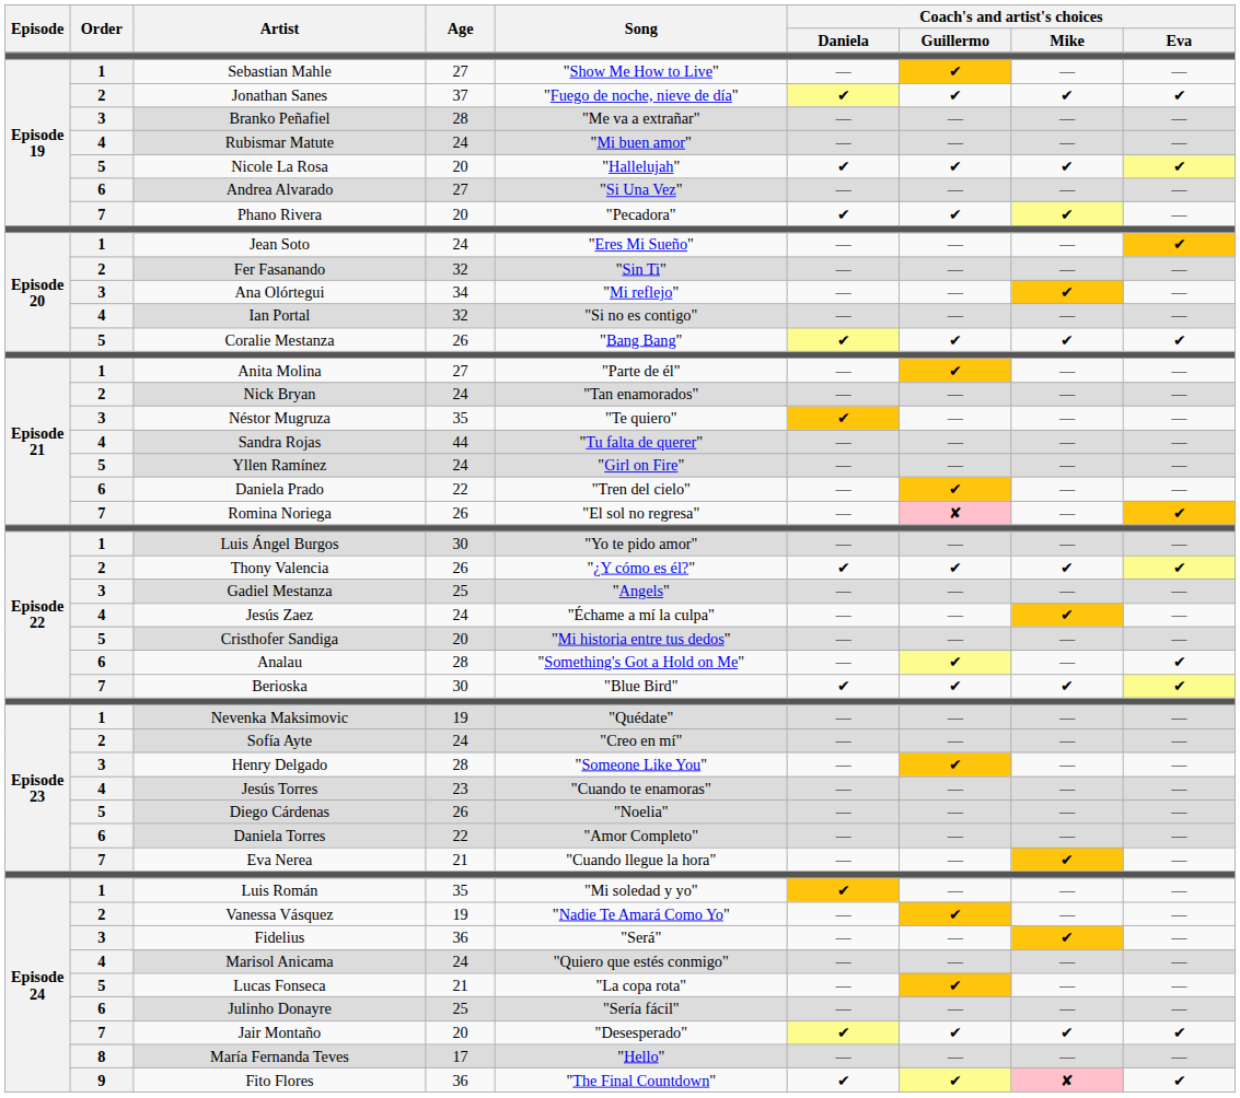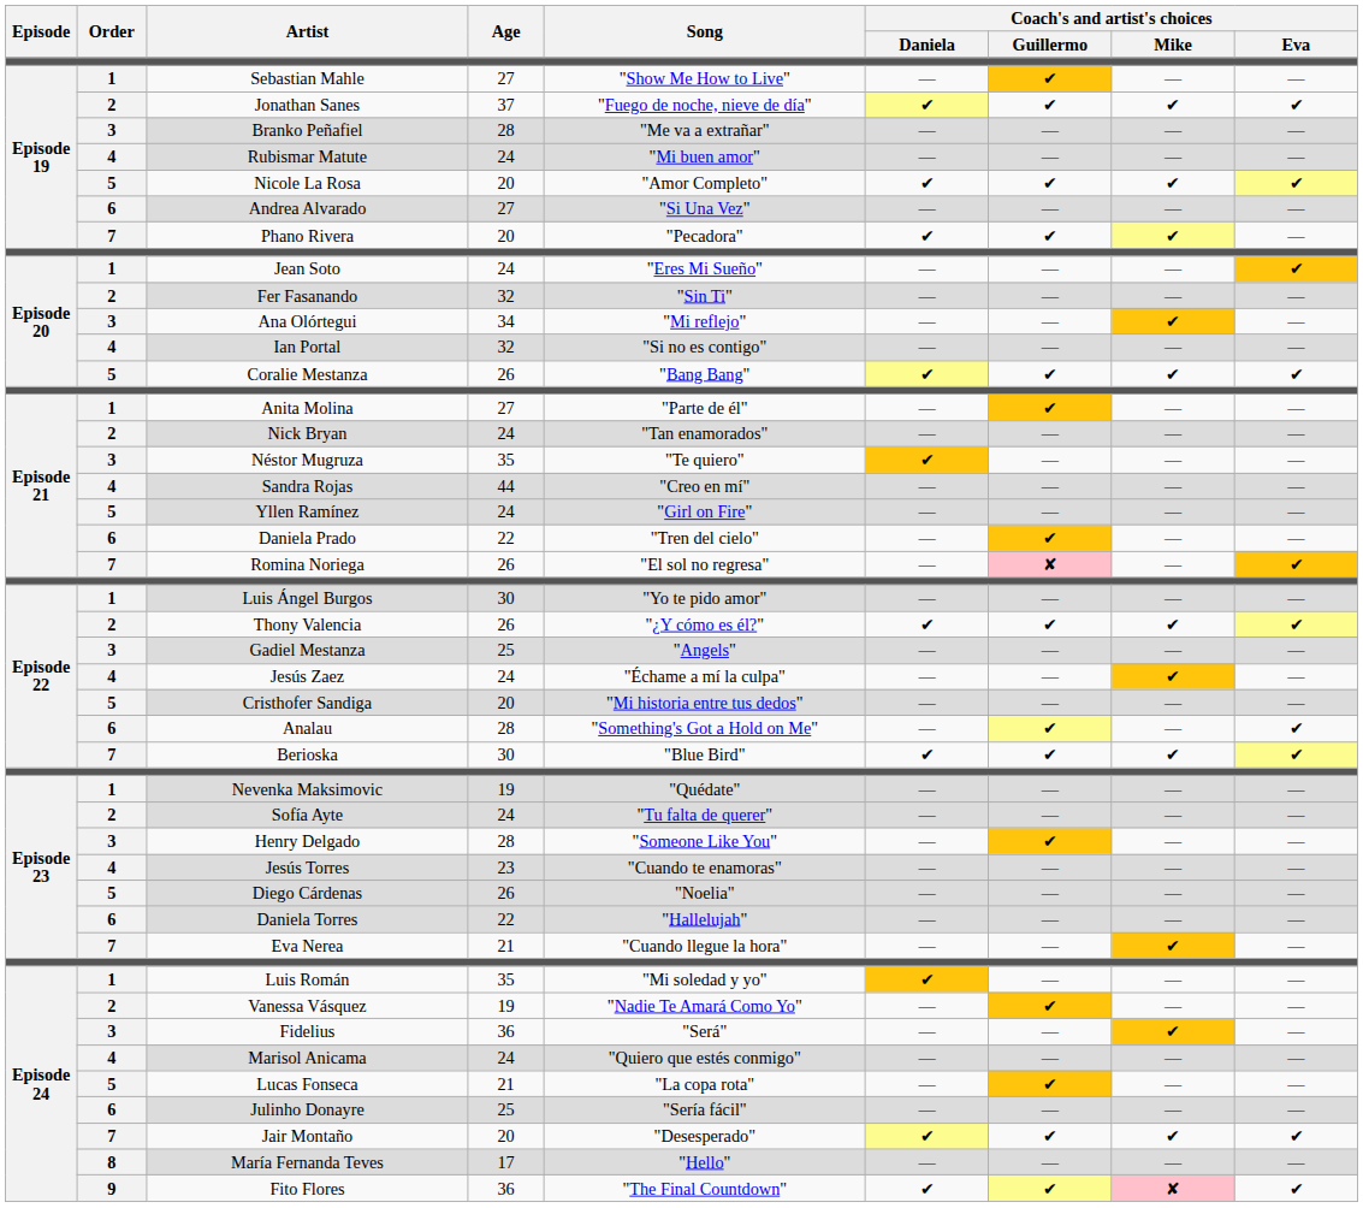 <table class="wikitable" style="text-align:center; line-height:17px; width:100%">
 <tr>
 <th rowspan="2" scope="col" style="width:01%">Episode</th>
 <th rowspan="2" scope="col" style="width:03%">Order</th>
 <th rowspan="2" scope="col" style="width:17%">Artist</th>
 <th rowspan="2" scope="col" style="width:04%">Age</th>
 <th rowspan="2" scope="col" style="width:17%">Song</th>
 <th colspan="4" scope="col" style="width:24%">Coach's and artist's choices</th>
 </tr>
 <tr>
 <th style="width:6.5%">Daniela</th>
 <th style="width:6.5%">Guillermo</th>
 <th style="width:6.5%">Mike</th>
 <th style="width:6.5%">Eva</th>
 </tr>
 <tr>
 <td colspan="12" style="background:#555"></td>
 </tr>
 <tr>
 <th scope="row" rowspan="7">Episode 19<br></th>
 <th>1</th>
 <td>Sebastian Mahle</td>
 <td>27</td>
 <td>"<a href='#'>Show Me How to Live</a>"</td>
 <td>—</td>
 <td style="background:#FFC40C">✔</td>
 <td>—</td>
 <td>—</td>
 </tr>
 <tr>
 <th>2</th>
 <td>Jonathan Sanes</td>
 <td>37</td>
 <td>"<a href='#'>Fuego de noche, nieve de día</a>"</td>
 <td style="background:#fdfc8f">✔</td>
 <td>✔</td>
 <td>✔</td>
 <td>✔</td>
 </tr>
 <tr style="background:#DCDCDC">
 <th>3</th>
 <td>Branko Peñafiel</td>
 <td>28</td>
 <td>"Me va a extrañar"</td>
 <td>—</td>
 <td>—</td>
 <td>—</td>
 <td>—</td>
 </tr>
 <tr style="background:#DCDCDC">
 <th>4</th>
 <td>Rubismar Matute</td>
 <td>24</td>
 <td>"<a href='#'>Mi buen amor</a>"</td>
 <td>—</td>
 <td>—</td>
 <td>—</td>
 <td>—</td>
 </tr>
 <tr>
 <th>5</th>
 <td>Nicole La Rosa</td>
 <td>20</td>
-<td>"<a href='#'>Hallelujah</a>"</td>
+<td>"Amor Completo"</td>
 <td>✔</td>
 <td>✔</td>
 <td>✔</td>
 <td style="background:#fdfc8f">✔</td>
 </tr>
 <tr style="background:#DCDCDC">
 <th>6</th>
 <td>Andrea Alvarado</td>
 <td>27</td>
 <td>"<a href='#'>Si Una Vez</a>"</td>
 <td>—</td>
 <td>—</td>
 <td>—</td>
 <td>—</td>
 </tr>
 <tr>
 <th>7</th>
 <td>Phano Rivera</td>
 <td>20</td>
 <td>"Pecadora"</td>
 <td>✔</td>
 <td>✔</td>
 <td style="background:#fdfc8f">✔</td>
 <td>—</td>
 </tr>
 <tr>
 <td colspan="12" style="background:#555"></td>
 </tr>
 <tr>
 <th scope="row" rowspan="5">Episode 20<br></th>
 <th>1</th>
 <td>Jean Soto</td>
 <td>24</td>
 <td>"<a href='#'>Eres Mi Sueño</a>"</td>
 <td>—</td>
 <td>—</td>
 <td>—</td>
 <td style="background:#FFC40C">✔</td>
 </tr>
 <tr style="background:#DCDCDC">
 <th>2</th>
 <td>Fer Fasanando</td>
 <td>32</td>
 <td>"<a href='#'>Sin Ti</a>"</td>
 <td>—</td>
 <td>—</td>
 <td>—</td>
 <td>—</td>
 </tr>
 <tr>
 <th>3</th>
 <td>Ana Olórtegui</td>
 <td>34</td>
 <td>"<a href='#'>Mi reflejo</a>"</td>
 <td>—</td>
 <td>—</td>
 <td style="background:#FFC40C">✔</td>
 <td>—</td>
 </tr>
 <tr style="background:#DCDCDC">
 <th>4</th>
 <td>Ian Portal</td>
 <td>32</td>
 <td>"Si no es contigo"</td>
 <td>—</td>
 <td>—</td>
 <td>—</td>
 <td>—</td>
 </tr>
 <tr>
 <th>5</th>
 <td>Coralie Mestanza</td>
 <td>26</td>
 <td>"<a href='#'>Bang Bang</a>"</td>
 <td style="background:#fdfc8f">✔</td>
 <td>✔</td>
 <td>✔</td>
 <td>✔</td>
 </tr>
 <tr>
 <td colspan="12" style="background:#555"></td>
 </tr>
 <tr>
 <th scope="row" rowspan="7">Episode 21<br></th>
 <th>1</th>
 <td>Anita Molina</td>
 <td>27</td>
 <td>"Parte de él"</td>
 <td>—</td>
 <td style="background:#FFC40C">✔</td>
 <td>—</td>
 <td>—</td>
 </tr>
 <tr style="background:#DCDCDC">
 <th>2</th>
 <td>Nick Bryan</td>
 <td>24</td>
 <td>"Tan enamorados"</td>
 <td>—</td>
 <td>—</td>
 <td>—</td>
 <td>—</td>
 </tr>
 <tr>
 <th>3</th>
 <td>Néstor Mugruza</td>
 <td>35</td>
 <td>"Te quiero"</td>
 <td style="background:#FFC40C">✔</td>
 <td>—</td>
 <td>—</td>
 <td>—</td>
 </tr>
 <tr style="background:#DCDCDC">
 <th>4</th>
 <td>Sandra Rojas</td>
 <td>44</td>
-<td>"<a href='#'>Tu falta de querer</a>"</td>
+<td>"Creo en mí"</td>
 <td>—</td>
 <td>—</td>
 <td>—</td>
 <td>—</td>
 </tr>
 <tr style="background:#DCDCDC">
 <th>5</th>
 <td>Yllen Ramínez</td>
 <td>24</td>
 <td>"<a href='#'>Girl on Fire</a>"</td>
 <td>—</td>
 <td>—</td>
 <td>—</td>
 <td>—</td>
 </tr>
 <tr>
 <th>6</th>
 <td>Daniela Prado</td>
 <td>22</td>
 <td>"Tren del cielo"</td>
 <td>—</td>
 <td style="background:#FFC40C">✔</td>
 <td>—</td>
 <td>—</td>
 </tr>
 <tr>
 <th>7</th>
 <td>Romina Noriega</td>
 <td>26</td>
 <td>"El sol no regresa"</td>
 <td>—</td>
 <td style="background:pink">✘</td>
 <td>—</td>
 <td style="background:#FFC40C">✔</td>
 </tr>
 <tr>
 <td colspan="12" style="background:#555"></td>
 </tr>
 <tr style="background:#DCDCDC">
 <th scope="row" rowspan="7">Episode 22<br></th>
 <th>1</th>
 <td>Luis Ángel Burgos</td>
 <td>30</td>
 <td>"Yo te pido amor"</td>
 <td>—</td>
 <td>—</td>
 <td>—</td>
 <td>—</td>
 </tr>
 <tr>
 <th>2</th>
 <td>Thony Valencia</td>
 <td>26</td>
 <td>"<a href='#'>¿Y cómo es él?</a>"</td>
 <td>✔</td>
 <td>✔</td>
 <td>✔</td>
 <td style="background:#fdfc8f">✔</td>
 </tr>
 <tr style="background:#DCDCDC">
 <th>3</th>
 <td>Gadiel Mestanza</td>
 <td>25</td>
 <td>"<a href='#'>Angels</a>"</td>
 <td>—</td>
 <td>—</td>
 <td>—</td>
 <td>—</td>
 </tr>
 <tr>
 <th>4</th>
 <td>Jesús Zaez</td>
 <td>24</td>
 <td>"Échame a mí la culpa"</td>
 <td>—</td>
 <td>—</td>
 <td style="background:#FFC40C">✔</td>
 <td>—</td>
 </tr>
 <tr style="background:#DCDCDC">
 <th>5</th>
 <td>Cristhofer Sandiga</td>
 <td>20</td>
 <td>"<a href='#'>Mi historia entre tus dedos</a>"</td>
 <td>—</td>
 <td>—</td>
 <td>—</td>
 <td>—</td>
 </tr>
 <tr>
 <th>6</th>
 <td>Analau</td>
 <td>28</td>
 <td>"<a href='#'>Something's Got a Hold on Me</a>"</td>
 <td>—</td>
 <td style="background:#fdfc8f">✔</td>
 <td>—</td>
 <td>✔</td>
 </tr>
 <tr>
 <th>7</th>
 <td>Berioska</td>
 <td>30</td>
 <td>"Blue Bird"</td>
 <td>✔</td>
 <td>✔</td>
 <td>✔</td>
 <td style="background:#fdfc8f">✔</td>
 </tr>
 <tr>
 <td colspan="12" style="background:#555"></td>
 </tr>
 <tr style="background:#DCDCDC">
 <th scope="row" rowspan="7">Episode 23<br></th>
 <th>1</th>
 <td>Nevenka Maksimovic</td>
 <td>19</td>
 <td>"Quédate"</td>
 <td>—</td>
 <td>—</td>
 <td>—</td>
 <td>—</td>
 </tr>
 <tr style="background:#DCDCDC">
 <th>2</th>
 <td>Sofía Ayte</td>
 <td>24</td>
-<td>"Creo en mí"</td>
+<td>"<a href='#'>Tu falta de querer</a>"</td>
 <td>—</td>
 <td>—</td>
 <td>—</td>
 <td>—</td>
 </tr>
 <tr>
 <th>3</th>
 <td>Henry Delgado</td>
 <td>28</td>
 <td>"<a href='#'>Someone Like You</a>"</td>
 <td>—</td>
 <td style="background:#FFC40C">✔</td>
 <td>—</td>
 <td>—</td>
 </tr>
 <tr style="background:#DCDCDC">
 <th>4</th>
 <td>Jesús Torres</td>
 <td>23</td>
 <td>"Cuando te enamoras"</td>
 <td>—</td>
 <td>—</td>
 <td>—</td>
 <td>—</td>
 </tr>
 <tr style="background:#DCDCDC">
 <th>5</th>
 <td>Diego Cárdenas</td>
 <td>26</td>
 <td>"Noelia"</td>
 <td>—</td>
 <td>—</td>
 <td>—</td>
 <td>—</td>
 </tr>
 <tr style="background:#DCDCDC">
 <th>6</th>
 <td>Daniela Torres</td>
 <td>22</td>
-<td>"Amor Completo"</td>
+<td>"<a href='#'>Hallelujah</a>"</td>
 <td>—</td>
 <td>—</td>
 <td>—</td>
 <td>—</td>
 </tr>
 <tr>
 <th>7</th>
 <td>Eva Nerea</td>
 <td>21</td>
 <td>"Cuando llegue la hora"</td>
 <td>—</td>
 <td>—</td>
 <td style="background:#FFC40C">✔</td>
 <td>—</td>
 </tr>
 <tr>
 <td colspan="10" style="background:#555"></td>
 </tr>
 <tr>
 <th scope="row" rowspan="9">Episode 24<br></th>
 <th>1</th>
 <td>Luis Román</td>
 <td>35</td>
 <td>"Mi soledad y yo"</td>
 <td style="background:#FFC40C">✔</td>
 <td>—</td>
 <td>—</td>
 <td>—</td>
 </tr>
 <tr>
 <th>2</th>
 <td>Vanessa Vásquez</td>
 <td>19</td>
 <td>"<a href='#'>Nadie Te Amará Como Yo</a>"</td>
 <td>—</td>
 <td style="background:#FFC40C">✔</td>
 <td>—</td>
 <td>—</td>
 </tr>
 <tr>
 <th>3</th>
 <td>Fidelius</td>
 <td>36</td>
 <td>"Será"</td>
 <td>—</td>
 <td>—</td>
 <td style="background:#FFC40C">✔</td>
 <td>—</td>
 </tr>
 <tr style="background:#DCDCDC">
 <th>4</th>
 <td>Marisol Anicama</td>
 <td>24</td>
 <td>"Quiero que estés conmigo"</td>
 <td>—</td>
 <td>—</td>
 <td>—</td>
 <td>—</td>
 </tr>
 <tr>
 <th>5</th>
 <td>Lucas Fonseca</td>
 <td>21</td>
 <td>"La copa rota"</td>
 <td>—</td>
 <td style="background:#FFC40C">✔</td>
 <td>—</td>
 <td>—</td>
 </tr>
 <tr style="background:#DCDCDC">
 <th>6</th>
 <td>Julinho Donayre</td>
 <td>25</td>
 <td>"Sería fácil"</td>
 <td>—</td>
 <td>—</td>
 <td>—</td>
 <td>—</td>
 </tr>
 <tr>
 <th>7</th>
 <td>Jair Montaño</td>
 <td>20</td>
 <td>"Desesperado"</td>
 <td style="background:#fdfc8f">✔</td>
 <td>✔</td>
 <td>✔</td>
 <td>✔</td>
 </tr>
 <tr style="background:#DCDCDC">
 <th>8</th>
 <td>María Fernanda Teves</td>
 <td>17</td>
 <td>"<a href='#'>Hello</a>"</td>
 <td>—</td>
 <td>—</td>
 <td>—</td>
 <td>—</td>
 </tr>
 <tr>
 <th>9</th>
 <td>Fito Flores</td>
 <td>36</td>
 <td>"<a href='#'>The Final Countdown</a>"</td>
 <td>✔</td>
 <td style="background:#fdfc8f">✔</td>
 <td style="background:pink">✘</td>
 <td>✔</td>
 </tr>
 </table>
